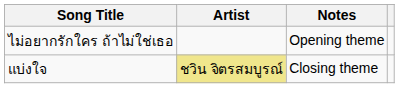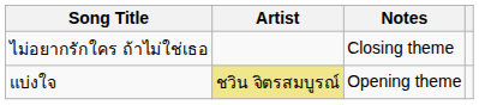 <table class="wikitable">
 <tr>
 <th>Song Title</th>
 <th>Artist</th>
 <th>Notes</th>
 <th></th>
 </tr>
 <tr>
 <td>ไม่อยากรักใคร ถ้าไม่ใช่เธอ</td>
 <td></td>
-<td>Opening theme</td>
+<td>Closing theme</td>
 <td></td>
 </tr>
 <tr>
 <td>แบ่งใจ</td>
 <td style="background: khaki;">ชวิน จิตรสมบูรณ์</td>
-<td>Closing theme</td>
+<td>Opening theme</td>
 <td></td>
 </tr>
 </table>
